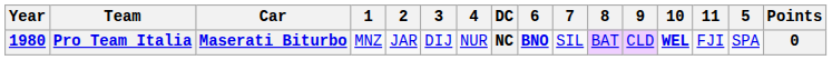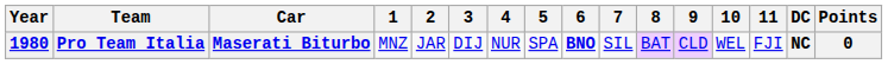 <table class="wikitable" style="text-align:center; font-size:95%">
 <tr>
 <th>Year</th>
 <th>Team</th>
 <th>Car</th>
 <th>1</th>
 <th>2</th>
 <th>3</th>
 <th>4</th>
-<th>DC</th>
+<th>5</th>
 <th>6</th>
 <th>7</th>
 <th>8</th>
 <th>9</th>
 <th>10</th>
 <th>11</th>
-<th>5</th>
+<th>DC</th>
 <th>Points</th>
 </tr>
 <tr>
 <th><a href='#'>1980</a></th>
 <th> <a href='#'>Pro Team Italia</a></th>
 <th><a href='#'>Maserati Biturbo</a></th>
 <td><a href='#'>MNZ</a></td>
 <td><a href='#'>JAR</a></td>
 <td><a href='#'>DIJ</a></td>
 <td><a href='#'>NUR</a></td>
-<th>NC</th>
+<td><a href='#'>SPA</a></td>
 <td><strong><a href='#'>BNO</a></strong></td>
 <td><a href='#'>SIL</a></td>
 <td style="background:#efcfff;"><a href='#'>BAT</a><br></td>
 <td style="background:#efcfff;"><a href='#'>CLD</a><br></td>
-<td><strong><a href='#'>WEL</a></strong></td>
+<td><a href='#'>WEL</a></td>
 <td><a href='#'>FJI</a></td>
-<td><a href='#'>SPA</a></td>
+<th>NC</th>
 <th>0</th>
 </tr>
 </table>
